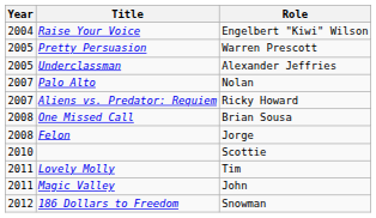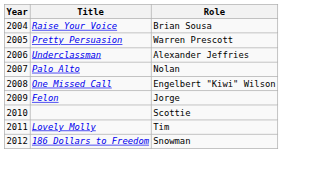 <table class="wikitable sortable">
 <tr>
 <th>Year</th>
 <th>Title</th>
 <th>Role</th>
 </tr>
 <tr>
 <td>2004</td>
 <td><em><a href='#'>Raise Your Voice</a></em></td>
-<td>Engelbert "Kiwi" Wilson</td>
+<td>Brian Sousa</td>
 </tr>
 <tr>
 <td>2005</td>
 <td><em><a href='#'>Pretty Persuasion</a></em></td>
 <td>Warren Prescott</td>
 </tr>
 <tr>
-<td>2005</td>
+<td>2006</td>
 <td><em><a href='#'>Underclassman</a></em></td>
 <td>Alexander Jeffries</td>
 </tr>
 <tr>
 <td>2007</td>
 <td><em><a href='#'>Palo Alto</a></em></td>
 <td>Nolan</td>
 </tr>
 <tr>
-<td>2007</td>
-<td><em><a href='#'>Aliens vs. Predator: Requiem</a></em></td>
-<td>Ricky Howard</td>
+<td>2008</td>
+<td><em><a href='#'>One Missed Call</a></em></td>
+<td>Engelbert "Kiwi" Wilson</td>
 </tr>
 <tr>
-<td>2008</td>
-<td><em><a href='#'>One Missed Call</a></em></td>
-<td>Brian Sousa</td>
-</tr>
-<tr>
-<td>2008</td>
+<td>2009</td>
 <td><em><a href='#'>Felon</a></em></td>
 <td>Jorge</td>
 </tr>
 <tr>
 <td>2010</td>
 <td><em></em></td>
 <td>Scottie</td>
 </tr>
 <tr>
 <td>2011</td>
 <td><em><a href='#'>Lovely Molly</a></em></td>
 <td>Tim</td>
 </tr>
 <tr>
-<td>2011</td>
-<td><em><a href='#'>Magic Valley</a></em></td>
-<td>John</td>
-</tr>
-<tr>
 <td>2012</td>
 <td><em><a href='#'>186 Dollars to Freedom</a></em></td>
 <td>Snowman</td>
 </tr>
 </table>
